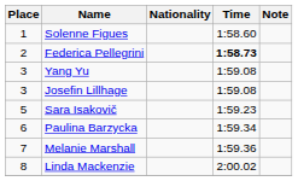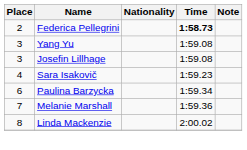 <table class="wikitable" style="text-align:center">
 <tr>
 <th>Place</th>
 <th>Name</th>
 <th>Nationality</th>
 <th>Time</th>
 <th>Note</th>
-</tr>
-<tr>
-<td>1</td>
-<td align=left><a href='#'>Solenne Figues</a></td>
-<td align=left></td>
-<td>1:58.60</td>
-<td></td>
 </tr>
 <tr>
 <td>2</td>
 <td align=left><a href='#'>Federica Pellegrini</a></td>
 <td align=left></td>
 <td><strong>1:58.73</strong></td>
 <td></td>
 </tr>
 <tr>
 <td>3</td>
 <td align=left><a href='#'>Yang Yu</a></td>
 <td align=left></td>
 <td>1:59.08</td>
 <td></td>
 </tr>
 <tr>
 <td>3</td>
 <td align=left><a href='#'>Josefin Lillhage</a></td>
 <td align=left></td>
 <td>1:59.08</td>
 <td></td>
 </tr>
 <tr>
-<td>5</td>
+<td>4</td>
 <td align=left><a href='#'>Sara Isakovič</a></td>
 <td align=left></td>
 <td>1:59.23</td>
 <td></td>
 </tr>
 <tr>
 <td>6</td>
 <td align=left><a href='#'>Paulina Barzycka</a></td>
 <td align=left></td>
 <td>1:59.34</td>
 <td></td>
 </tr>
 <tr>
 <td>7</td>
 <td align=left><a href='#'>Melanie Marshall</a></td>
 <td align=left></td>
 <td>1:59.36</td>
 <td></td>
 </tr>
 <tr>
 <td>8</td>
 <td align=left><a href='#'>Linda Mackenzie</a></td>
 <td align=left></td>
 <td>2:00.02</td>
 <td></td>
 </tr>
 <tr>
 </tr>
 </table>
